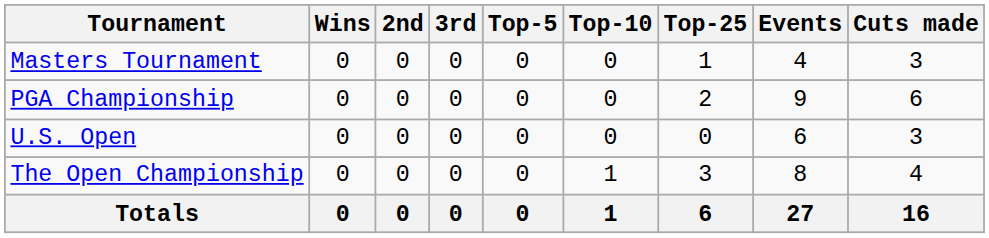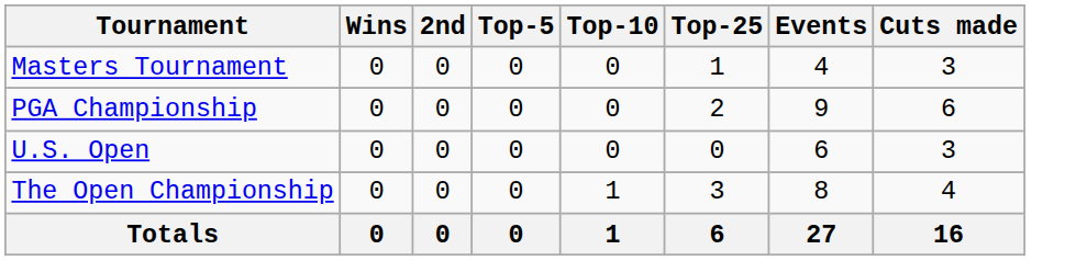 <table class=wikitable style=text-align:center>
 <tr>
 <th>Tournament</th>
 <th>Wins</th>
 <th>2nd</th>
-<th>3rd</th>
 <th>Top-5</th>
 <th>Top-10</th>
 <th>Top-25</th>
 <th>Events</th>
 <th>Cuts made</th>
 </tr>
 <tr>
 <td align=left><a href='#'>Masters Tournament</a></td>
 <td>0</td>
 <td>0</td>
 <td>0</td>
 <td>0</td>
-<td>0</td>
 <td>1</td>
 <td>4</td>
 <td>3</td>
 </tr>
 <tr>
 <td align=left><a href='#'>PGA Championship</a></td>
-<td>0</td>
 <td>0</td>
 <td>0</td>
 <td>0</td>
 <td>0</td>
 <td>2</td>
 <td>9</td>
 <td>6</td>
 </tr>
 <tr>
 <td align=left><a href='#'>U.S. Open</a></td>
 <td>0</td>
 <td>0</td>
 <td>0</td>
 <td>0</td>
 <td>0</td>
-<td>0</td>
 <td>6</td>
 <td>3</td>
 </tr>
 <tr>
 <td align=left><a href='#'>The Open Championship</a></td>
-<td>0</td>
 <td>0</td>
 <td>0</td>
 <td>0</td>
 <td>1</td>
 <td>3</td>
 <td>8</td>
 <td>4</td>
 </tr>
 <tr>
 <th>Totals</th>
 <th>0</th>
 <th>0</th>
 <th>0</th>
-<th>0</th>
 <th>1</th>
 <th>6</th>
 <th>27</th>
 <th>16</th>
 </tr>
 </table>
